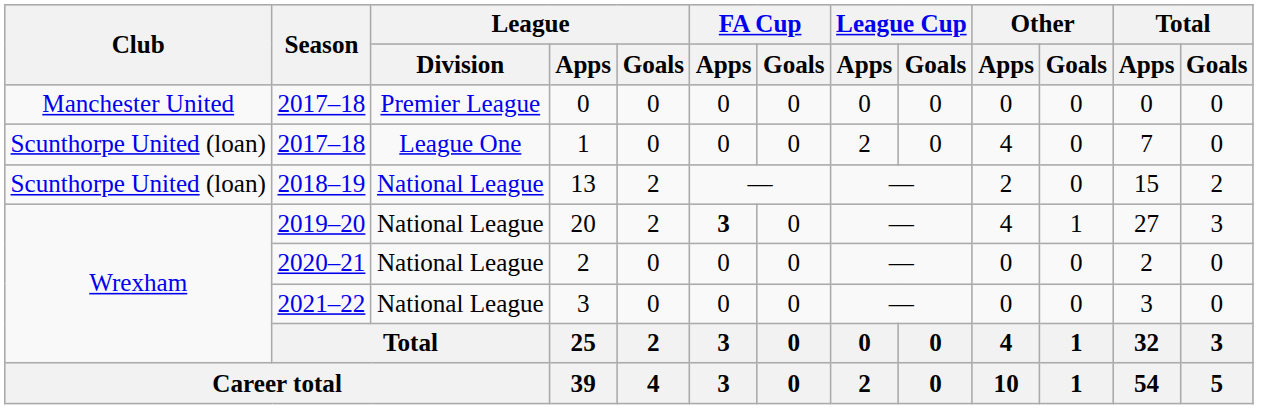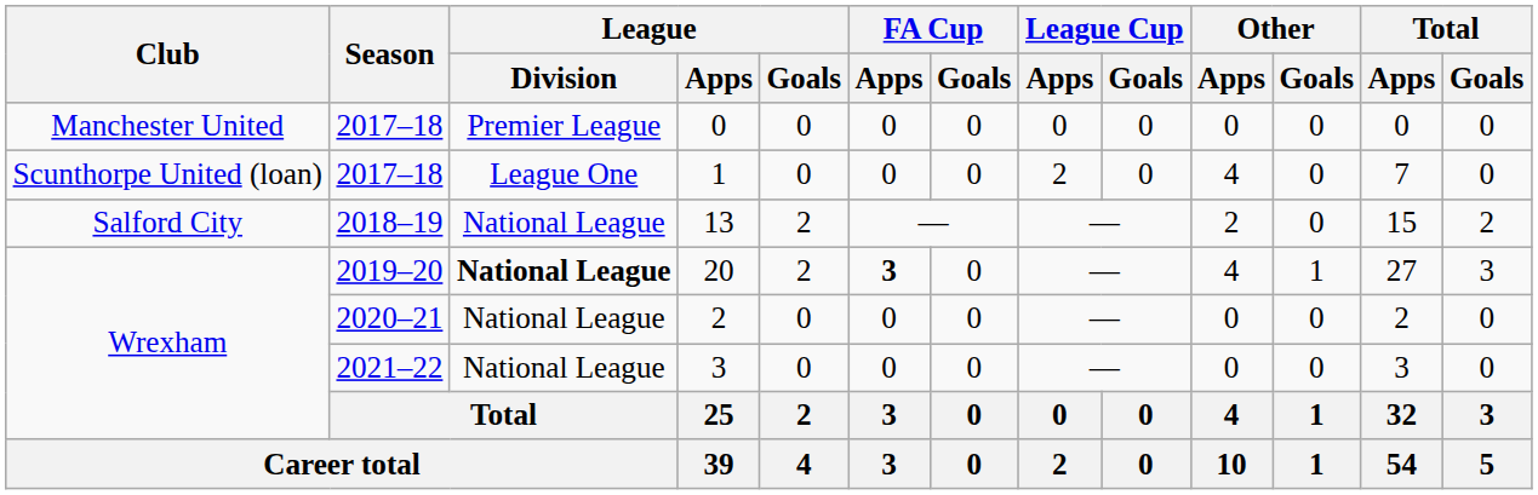 <table class="wikitable" style="text-align:center">
 <tr>
 <th rowspan="2">Club</th>
 <th rowspan="2">Season</th>
 <th colspan="3">League</th>
 <th colspan="2"><a href='#'>FA Cup</a></th>
 <th colspan="2"><a href='#'>League Cup</a></th>
 <th colspan="2">Other</th>
 <th colspan="2">Total</th>
 </tr>
 <tr>
 <th>Division</th>
 <th>Apps</th>
 <th>Goals</th>
 <th>Apps</th>
 <th>Goals</th>
 <th>Apps</th>
 <th>Goals</th>
 <th>Apps</th>
 <th>Goals</th>
 <th>Apps</th>
 <th>Goals</th>
 </tr>
 <tr>
 <td><a href='#'>Manchester United</a></td>
 <td><a href='#'>2017–18</a></td>
 <td><a href='#'>Premier League</a></td>
 <td>0</td>
 <td>0</td>
 <td>0</td>
 <td>0</td>
 <td>0</td>
 <td>0</td>
 <td>0</td>
 <td>0</td>
 <td>0</td>
 <td>0</td>
 </tr>
 <tr>
 <td><a href='#'>Scunthorpe United</a> (loan)</td>
 <td><a href='#'>2017–18</a></td>
 <td><a href='#'>League One</a></td>
 <td>1</td>
 <td>0</td>
 <td>0</td>
 <td>0</td>
 <td>2</td>
 <td>0</td>
 <td>4</td>
 <td>0</td>
 <td>7</td>
 <td>0</td>
 </tr>
 <tr>
-<td><a href='#'>Scunthorpe United</a> (loan)</td>
+<td><a href='#'>Salford City</a></td>
 <td><a href='#'>2018–19</a></td>
 <td><a href='#'>National League</a></td>
 <td>13</td>
 <td>2</td>
 <td colspan="2">—</td>
 <td colspan="2">—</td>
 <td>2</td>
 <td>0</td>
 <td>15</td>
 <td>2</td>
 </tr>
 <tr>
 <td rowspan="4"><a href='#'>Wrexham</a></td>
 <td><a href='#'>2019–20</a></td>
-<td>National League</td>
+<td><strong>National League</strong></td>
 <td>20</td>
 <td>2</td>
 <td><strong>3</strong></td>
 <td>0</td>
 <td colspan="2">—</td>
 <td>4</td>
 <td>1</td>
 <td>27</td>
 <td>3</td>
 </tr>
 <tr>
 <td><a href='#'>2020–21</a></td>
 <td>National League</td>
 <td>2</td>
 <td>0</td>
 <td>0</td>
 <td>0</td>
 <td colspan="2">—</td>
 <td>0</td>
 <td>0</td>
 <td>2</td>
 <td>0</td>
 </tr>
 <tr>
 <td><a href='#'>2021–22</a></td>
 <td>National League</td>
 <td>3</td>
 <td>0</td>
 <td>0</td>
 <td>0</td>
 <td colspan="2">—</td>
 <td>0</td>
 <td>0</td>
 <td>3</td>
 <td>0</td>
 </tr>
 <tr>
 <th colspan="2">Total</th>
 <th>25</th>
 <th>2</th>
 <th>3</th>
 <th>0</th>
 <th>0</th>
 <th>0</th>
 <th>4</th>
 <th>1</th>
 <th>32</th>
 <th>3</th>
 </tr>
 <tr>
 <th colspan="3">Career total</th>
 <th>39</th>
 <th>4</th>
 <th>3</th>
 <th>0</th>
 <th>2</th>
 <th>0</th>
 <th>10</th>
 <th>1</th>
 <th>54</th>
 <th>5</th>
 </tr>
 </table>
